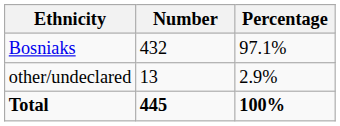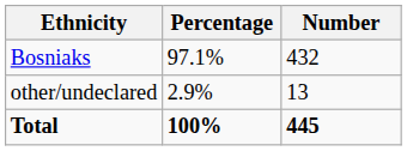 <table class="wikitable">
 <tr>
 <th width="100px">Ethnicity</th>
+<th width="80px">Percentage</th>
 <th width="80px">Number</th>
-<th width="80px">Percentage</th>
 </tr>
 <tr>
 <td><a href='#'>Bosniaks</a></td>
+<td>97.1%</td>
 <td>432</td>
-<td>97.1%</td>
 </tr>
 <tr>
 <td>other/undeclared</td>
+<td>2.9%</td>
 <td>13</td>
-<td>2.9%</td>
 </tr>
 <tr>
 <td><strong>Total</strong></td>
+<td><strong>100%</strong></td>
 <td><strong>445</strong></td>
-<td><strong>100%</strong></td>
 </tr>
 </table>
